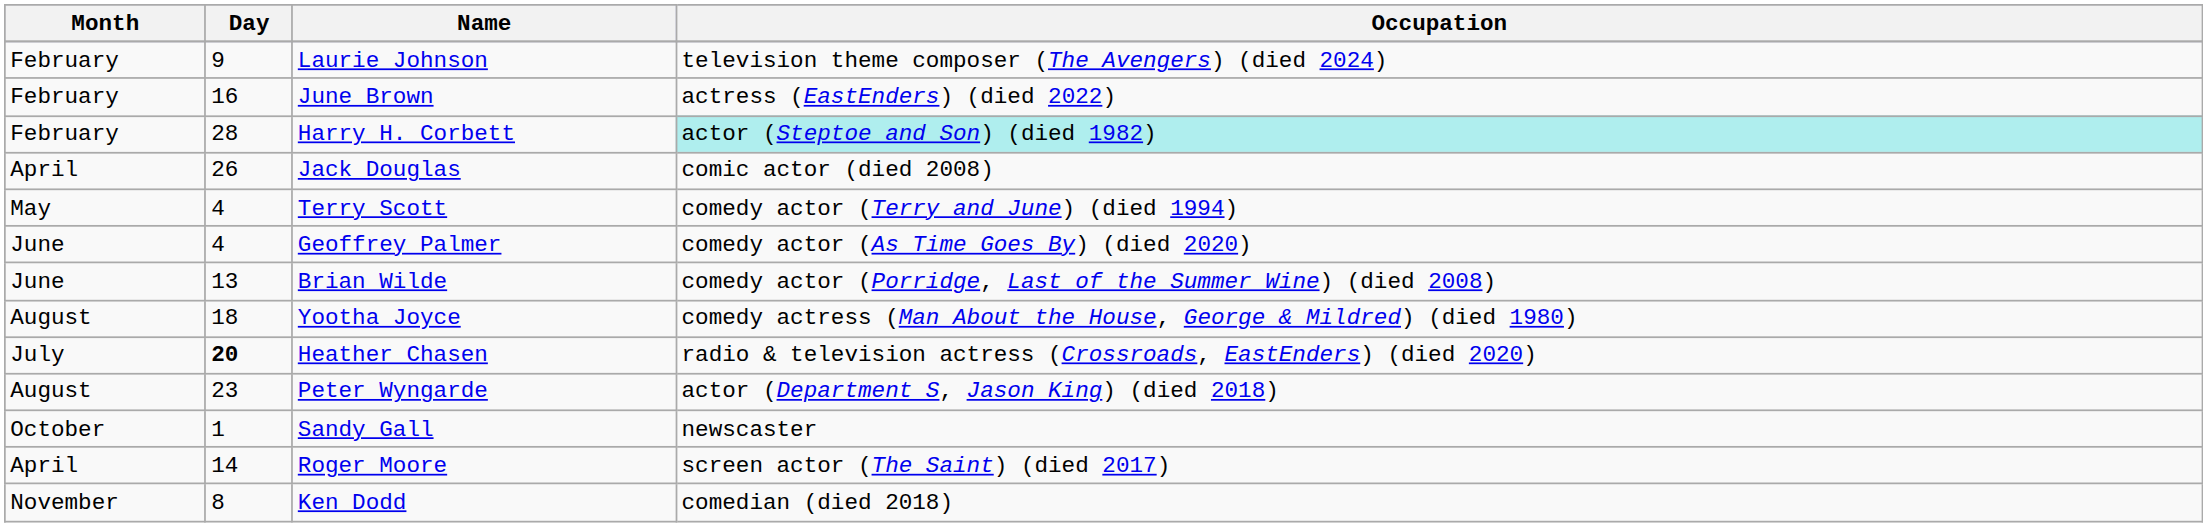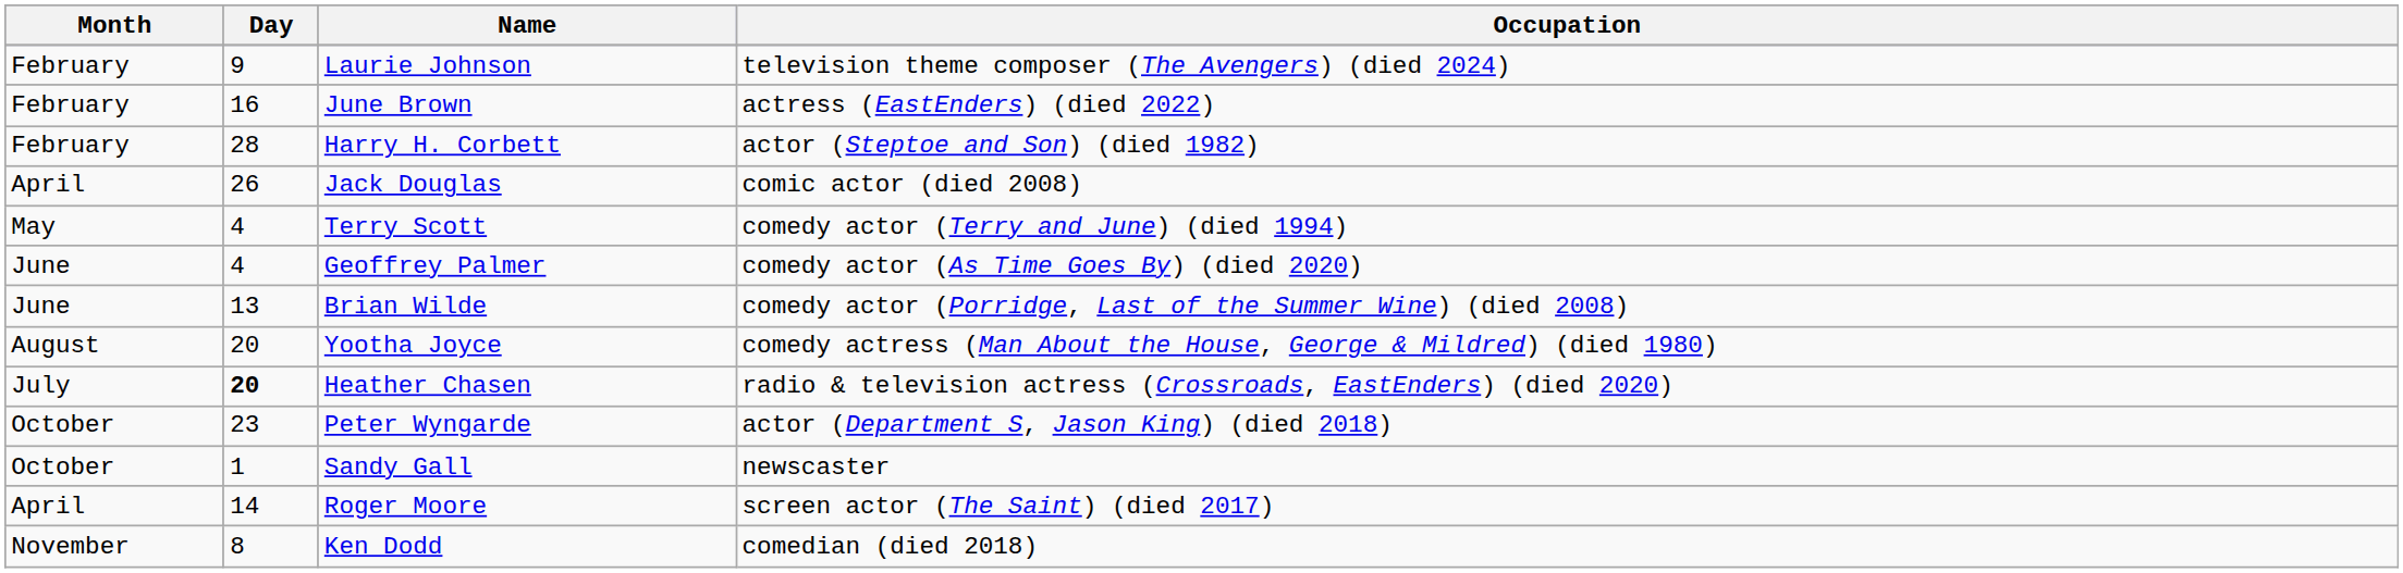 <table width=100% class="wikitable">
 <tr bgcolor="#ccccff" align="left">
 <th>Month</th>
 <th>Day</th>
 <th>Name</th>
 <th>Occupation</th>
 </tr>
 <tr>
 </tr>
 <tr valign="top">
 <td>February</td>
 <td>9</td>
 <td><a href='#'>Laurie Johnson</a></td>
 <td>television theme composer (<em><a href='#'>The Avengers</a></em>) (died <a href='#'>2024</a>)</td>
 </tr>
 <tr valign="top">
 <td>February</td>
 <td>16</td>
 <td><a href='#'>June Brown</a></td>
 <td>actress (<em><a href='#'>EastEnders</a></em>) (died <a href='#'>2022</a>)</td>
 </tr>
 <tr valign="top">
 <td>February</td>
 <td>28</td>
 <td><a href='#'>Harry H. Corbett</a></td>
-<td style="background: paleturquoise;">actor (<em><a href='#'>Steptoe and Son</a></em>) (died <a href='#'>1982</a>)</td>
+<td>actor (<em><a href='#'>Steptoe and Son</a></em>) (died <a href='#'>1982</a>)</td>
 </tr>
 <tr valign="top">
 <td>April</td>
 <td>26</td>
 <td><a href='#'>Jack Douglas</a></td>
 <td>comic actor (died 2008)</td>
 </tr>
 <tr valign="top">
 <td>May</td>
 <td>4</td>
 <td><a href='#'>Terry Scott</a></td>
 <td>comedy actor (<em><a href='#'>Terry and June</a></em>) (died <a href='#'>1994</a>)</td>
 </tr>
 <tr valign="top">
 <td>June</td>
 <td>4</td>
 <td><a href='#'>Geoffrey Palmer</a></td>
 <td>comedy actor (<em><a href='#'>As Time Goes By</a></em>) (died <a href='#'>2020</a>)</td>
 </tr>
 <tr valign="top">
 <td>June</td>
 <td>13</td>
 <td><a href='#'>Brian Wilde</a></td>
 <td>comedy actor (<em><a href='#'>Porridge</a></em>, <em><a href='#'>Last of the Summer Wine</a></em>) (died <a href='#'>2008</a>)</td>
 </tr>
 <tr valign="top">
 <td>August</td>
-<td>18</td>
+<td>20</td>
 <td><a href='#'>Yootha Joyce</a></td>
 <td>comedy actress (<em><a href='#'>Man About the House</a></em>, <em><a href='#'>George & Mildred</a></em>) (died <a href='#'>1980</a>)</td>
 </tr>
 <tr valign="top">
 <td>July</td>
 <td><strong>20</strong></td>
 <td><a href='#'>Heather Chasen</a></td>
 <td>radio & television actress (<em><a href='#'>Crossroads</a></em>, <em><a href='#'>EastEnders</a></em>) (died <a href='#'>2020</a>)</td>
 </tr>
 <tr valign="top">
-<td>August</td>
+<td>October</td>
 <td>23</td>
 <td><a href='#'>Peter Wyngarde</a></td>
 <td>actor (<em><a href='#'>Department S</a></em>, <em><a href='#'>Jason King</a></em>) (died <a href='#'>2018</a>)</td>
 </tr>
 <tr valign="top">
 <td>October</td>
 <td>1</td>
 <td><a href='#'>Sandy Gall</a></td>
 <td>newscaster</td>
 </tr>
 <tr valign="top">
 <td>April</td>
 <td>14</td>
 <td><a href='#'>Roger Moore</a></td>
 <td>screen actor (<em><a href='#'>The Saint</a></em>) (died <a href='#'>2017</a>)</td>
 </tr>
 <tr valign="top">
 <td>November</td>
 <td>8</td>
 <td><a href='#'>Ken Dodd</a></td>
 <td>comedian (died 2018)</td>
 </tr>
 </table>
